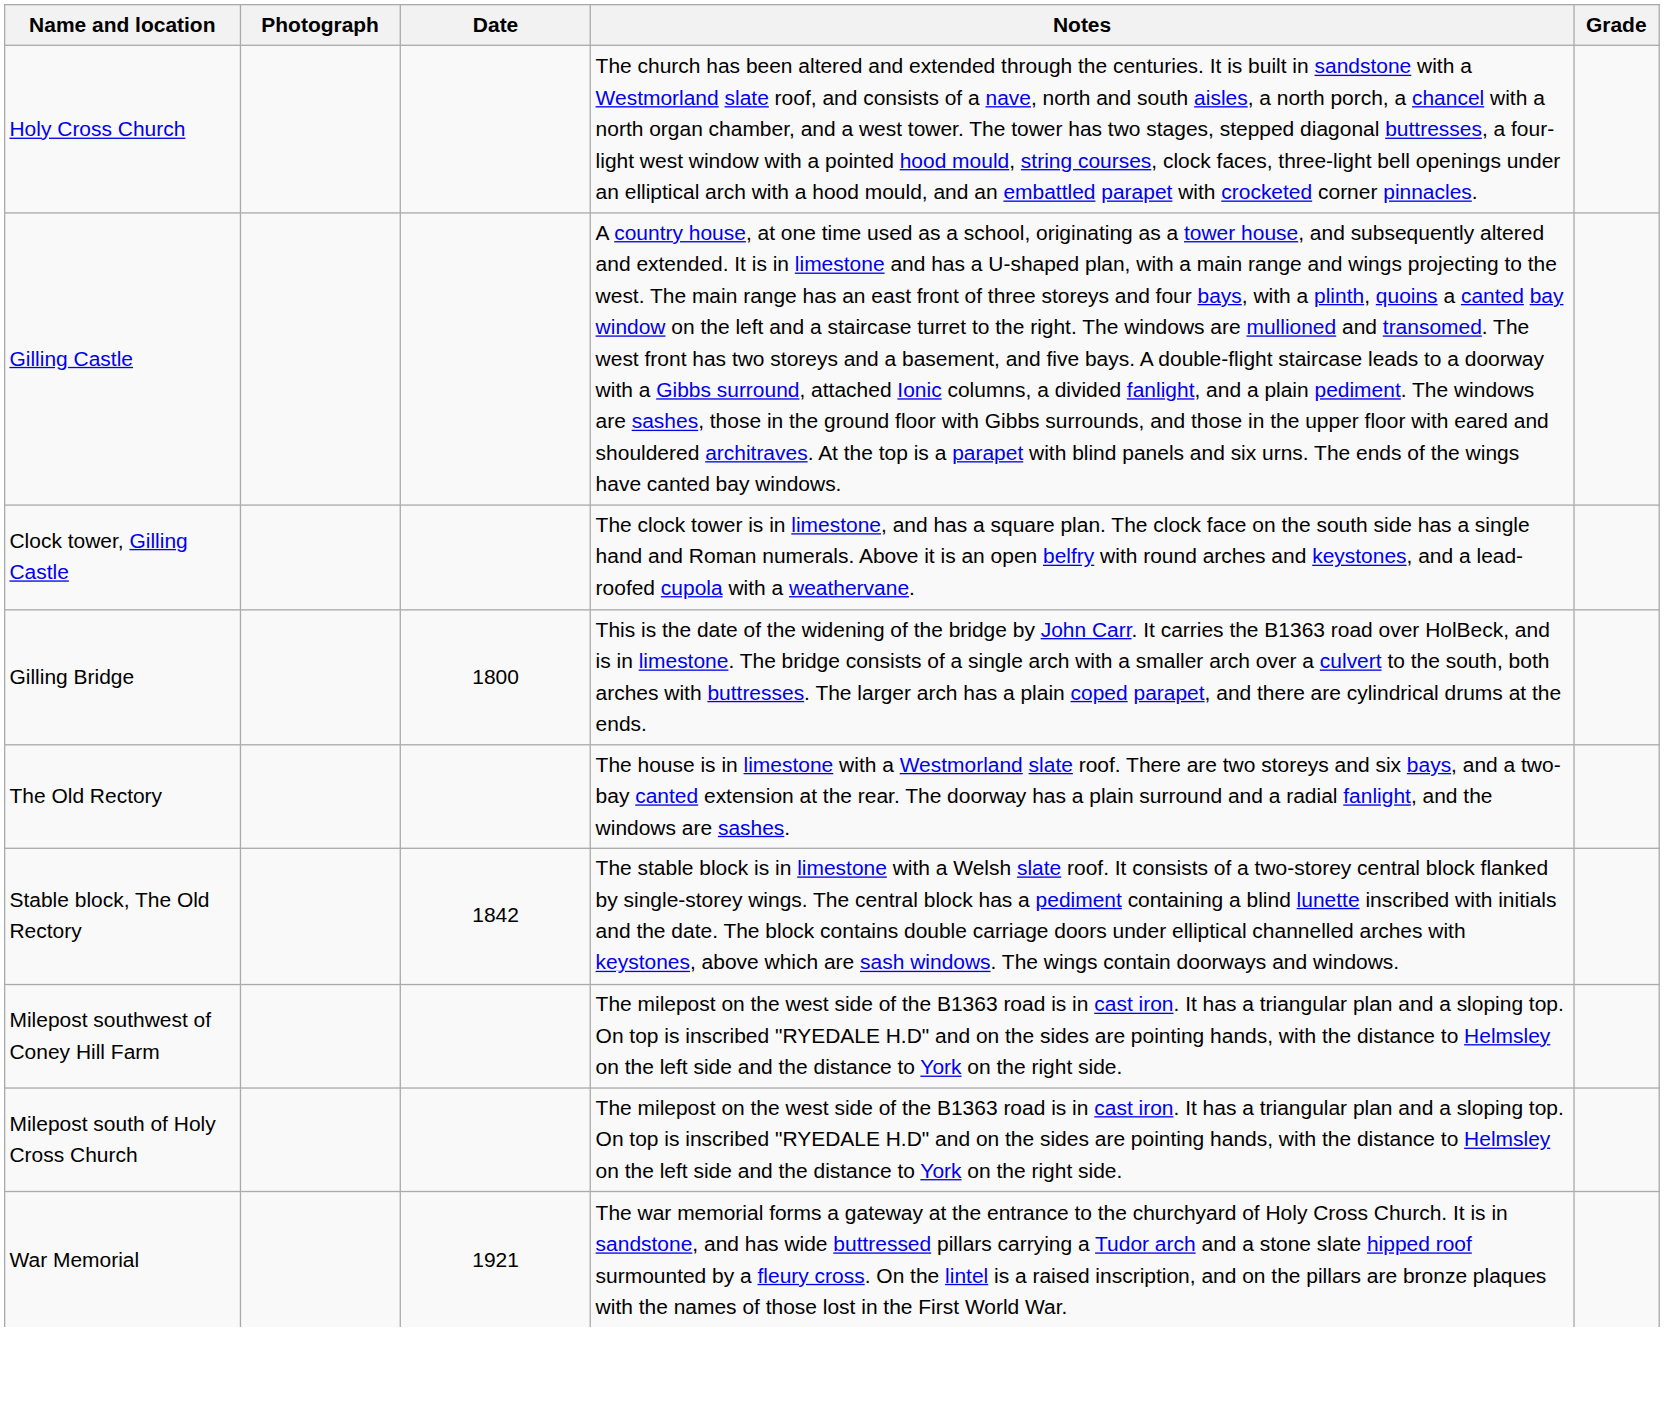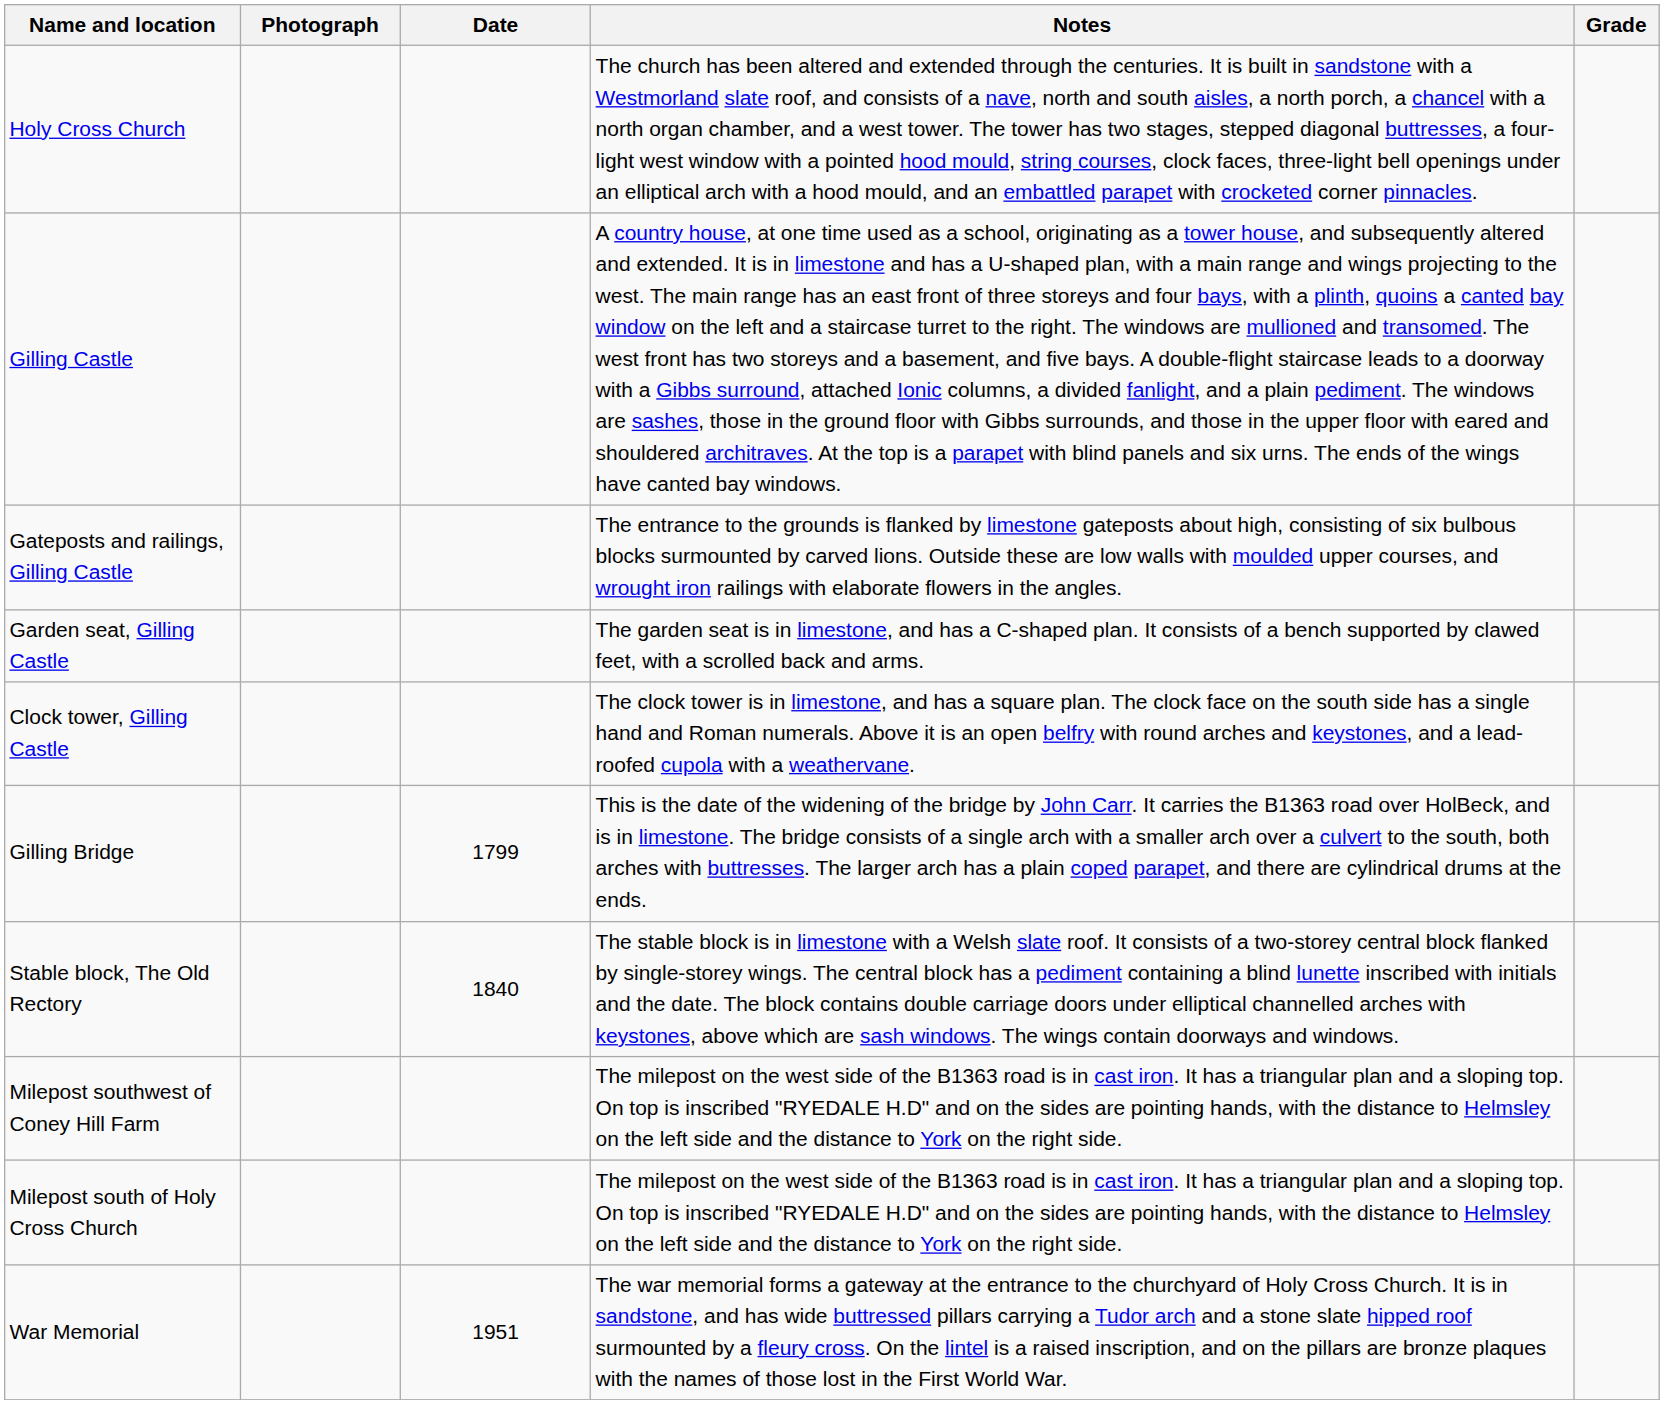 <table class="wikitable sortable plainrowheaders" style="width:100%; border:0px; text-align:left; line-height:150%">
 <tr>
 <th scope="col"  style="width:150px">Name and location</th>
 <th scope="col"  style="width:100px" class="unsortable">Photograph</th>
 <th scope="col"  style="width:120px">Date</th>
 <th scope="col"  style="width:650px" class="unsortable">Notes</th>
 <th scope="col"  style="width:50px">Grade</th>
 </tr>
 <tr>
 <td><a href='#'>Holy Cross Church</a><br><small></small></td>
 <td></td>
 <td align="center"></td>
 <td>The church has been altered and extended through the centuries.  It is built in <a href='#'>sandstone</a> with a <a href='#'>Westmorland</a> <a href='#'>slate</a> roof, and consists of a <a href='#'>nave</a>, north and south <a href='#'>aisles</a>, a north porch, a <a href='#'>chancel</a> with a north organ chamber, and a west tower.  The tower has two stages, stepped diagonal <a href='#'>buttresses</a>, a four-light west window with a pointed <a href='#'>hood mould</a>, <a href='#'>string courses</a>, clock faces, three-light bell openings under an elliptical arch with a hood mould, and an <a href='#'>embattled</a> <a href='#'>parapet</a> with <a href='#'>crocketed</a> corner <a href='#'>pinnacles</a>.</td>
 <td align="center" ></td>
 </tr>
 <tr>
 <td><a href='#'>Gilling Castle</a><br><small></small></td>
 <td></td>
 <td align="center"></td>
 <td>A <a href='#'>country house</a>, at one time used as a school, originating as a <a href='#'>tower house</a>, and subsequently altered and extended.  It is in <a href='#'>limestone</a> and has a U-shaped plan, with a main range and wings projecting to the west.  The main range has an east front of three storeys and four <a href='#'>bays</a>, with a <a href='#'>plinth</a>, <a href='#'>quoins</a> a <a href='#'>canted</a> <a href='#'>bay window</a> on the left and a staircase turret to the right.  The windows are <a href='#'>mullioned</a> and <a href='#'>transomed</a>.  The west front has two storeys and a basement, and five bays.  A double-flight staircase leads to a doorway with a <a href='#'>Gibbs surround</a>, attached <a href='#'>Ionic</a> columns, a divided <a href='#'>fanlight</a>, and a plain <a href='#'>pediment</a>.  The windows are <a href='#'>sashes</a>, those in the ground floor with Gibbs surrounds, and those in the upper floor with eared and shouldered <a href='#'>architraves</a>. At the top is a <a href='#'>parapet</a>  with blind panels and six urns.  The ends of the wings have canted bay windows.</td>
 <td align="center" ></td>
 </tr>
 <tr>
+<td>Gateposts and railings, <a href='#'>Gilling Castle</a><br><small></small></td>
+<td></td>
+<td align="center"></td>
+<td>The entrance to the grounds is flanked by <a href='#'>limestone</a> gateposts about  high, consisting of six bulbous blocks surmounted by carved lions.  Outside these are low walls with <a href='#'>moulded</a> upper courses, and <a href='#'>wrought iron</a> railings with elaborate flowers in the angles.</td>
+<td align="center" ></td>
+</tr>
+<tr>
+<td>Garden seat, <a href='#'>Gilling Castle</a><br><small></small></td>
+<td></td>
+<td align="center"></td>
+<td>The garden seat is in <a href='#'>limestone</a>, and has a C-shaped plan.  It consists of a bench supported by clawed feet, with a scrolled back and arms.</td>
+<td align="center" ></td>
+</tr>
+<tr>
 <td>Clock tower, <a href='#'>Gilling Castle</a><br><small></small></td>
 <td></td>
 <td align="center"></td>
 <td>The clock tower is in <a href='#'>limestone</a>, and has a square plan.  The clock face on the south side has a single hand and Roman numerals.  Above it is an open <a href='#'>belfry</a> with round arches and <a href='#'>keystones</a>, and a lead-roofed <a href='#'>cupola</a> with a <a href='#'>weathervane</a>.</td>
 <td align="center" ></td>
 </tr>
 <tr>
 <td>Gilling Bridge<br><small></small></td>
 <td></td>
-<td align="center">1800</td>
+<td align="center">1799</td>
 <td>This is the date of the widening of the bridge by <a href='#'>John Carr</a>.  It carries the B1363 road over HolBeck, and is in <a href='#'>limestone</a>.  The bridge consists of a single arch with a smaller arch over a <a href='#'>culvert</a> to the south, both arches with <a href='#'>buttresses</a>.  The larger arch has a plain <a href='#'>coped</a> <a href='#'>parapet</a>, and there are cylindrical drums at the ends.</td>
-<td align="center" ></td>
-</tr>
-<tr>
-<td>The Old Rectory<br><small></small></td>
-<td></td>
-<td align="center"></td>
-<td>The house is in <a href='#'>limestone</a> with a <a href='#'>Westmorland</a> <a href='#'>slate</a> roof.  There are two storeys and six <a href='#'>bays</a>, and a two-bay <a href='#'>canted</a> extension at the rear.  The doorway has a plain surround and a radial <a href='#'>fanlight</a>, and the windows are <a href='#'>sashes</a>.</td>
 <td align="center" ></td>
 </tr>
 <tr>
 <td>Stable block, The Old Rectory<br><small></small></td>
 <td></td>
-<td align="center">1842</td>
+<td align="center">1840</td>
 <td>The stable block is in <a href='#'>limestone</a> with a Welsh <a href='#'>slate</a> roof.  It consists of a two-storey central block flanked by single-storey wings.  The central block has a <a href='#'>pediment</a> containing a blind <a href='#'>lunette</a> inscribed with initials and the date.  The block contains double carriage doors under elliptical channelled arches with <a href='#'>keystones</a>, above which are <a href='#'>sash windows</a>.  The wings contain doorways and windows.</td>
 <td align="center" ></td>
 </tr>
 <tr>
 <td>Milepost southwest of Coney Hill Farm<br><small></small></td>
 <td></td>
 <td align="center"></td>
 <td>The milepost on the west side of the B1363 road is in <a href='#'>cast iron</a>.  It has a triangular plan and a sloping top.  On top is inscribed "RYEDALE H.D" and on the sides are pointing hands, with the distance to <a href='#'>Helmsley</a> on the left side and the distance to <a href='#'>York</a> on the right side.</td>
 <td align="center" ></td>
 </tr>
 <tr>
 <td>Milepost south of Holy Cross Church<br><small></small></td>
 <td></td>
 <td align="center"></td>
 <td>The milepost on the west side of the B1363 road is in <a href='#'>cast iron</a>.  It has a triangular plan and a sloping top.  On top is inscribed "RYEDALE H.D" and on the sides are pointing hands, with the distance to <a href='#'>Helmsley</a> on the left side and the distance to <a href='#'>York</a> on the right side.</td>
 <td align="center" ></td>
 </tr>
 <tr>
 <td>War Memorial<br><small></small></td>
 <td></td>
-<td align="center">1921</td>
+<td align="center">1951</td>
 <td>The war memorial forms a gateway at the entrance to the churchyard of Holy Cross Church.  It is in <a href='#'>sandstone</a>, and has wide <a href='#'>buttressed</a> pillars carrying a <a href='#'>Tudor arch</a> and a stone slate <a href='#'>hipped roof</a> surmounted by a <a href='#'>fleury cross</a>.  On the <a href='#'>lintel</a> is a raised inscription, and on the pillars are bronze plaques with the names of those lost in the First World War.</td>
 <td align="center" ></td>
 </tr>
 <tr>
 </tr>
 </table>
